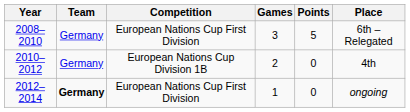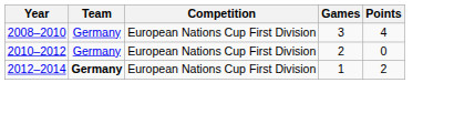 <table class="wikitable">
 <tr>
 <th>Year</th>
 <th>Team</th>
 <th>Competition</th>
 <th>Games</th>
 <th>Points</th>
-<th>Place</th>
 </tr>
 <tr align="center">
 <td><a href='#'>2008–2010</a></td>
 <td><a href='#'>Germany</a></td>
 <td>European Nations Cup First Division</td>
 <td>3</td>
-<td>5</td>
-<td>6th – Relegated</td>
+<td>4</td>
 </tr>
 <tr align="center">
 <td><a href='#'>2010–2012</a></td>
 <td><a href='#'>Germany</a></td>
-<td>European Nations Cup Division 1B</td>
+<td>European Nations Cup First Division</td>
 <td>2</td>
 <td>0</td>
-<td>4th</td>
 </tr>
 <tr align="center">
 <td><a href='#'>2012–2014</a></td>
 <td><strong>Germany</strong></td>
 <td>European Nations Cup First Division</td>
 <td>1</td>
-<td>0</td>
-<td><em>ongoing</em></td>
+<td>2</td>
 </tr>
 </table>
